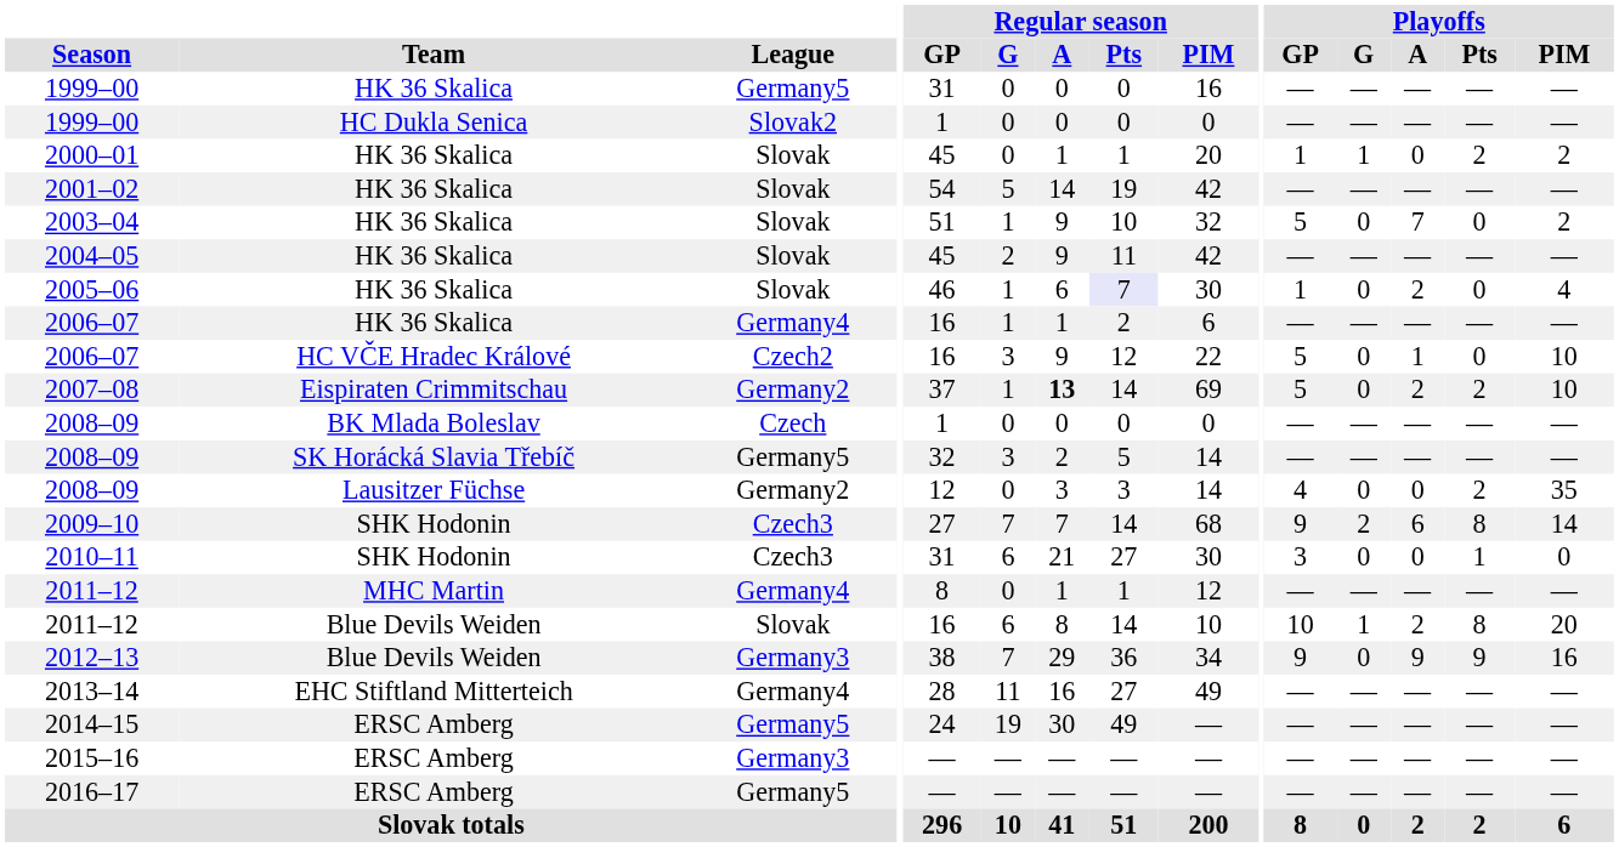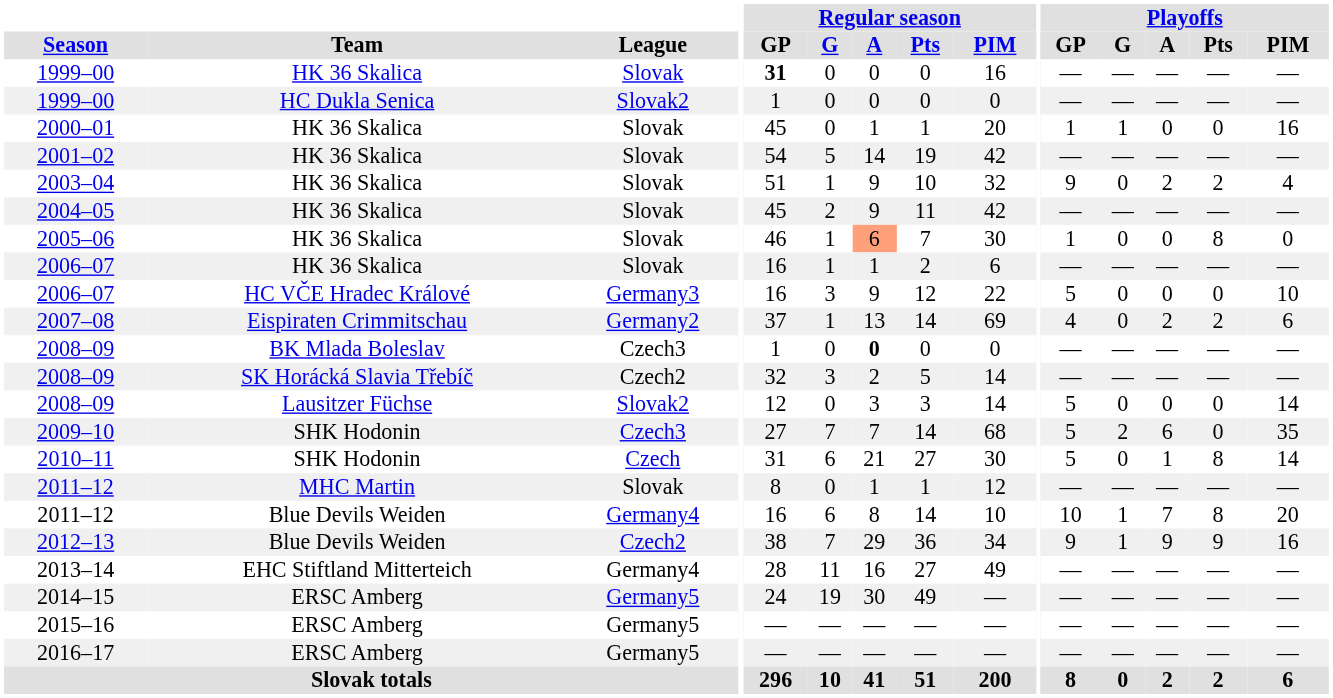 <table border="0" cellpadding="1" cellspacing="0" style="text-align:center; width:60em">
 <tr bgcolor="#e0e0e0">
 <th colspan="3" bgcolor="#ffffff"></th>
 <th rowspan="99" bgcolor="#ffffff"></th>
 <th colspan="5"><a href='#'>Regular season</a></th>
 <th rowspan="99" bgcolor="#ffffff"></th>
 <th colspan="5"><a href='#'>Playoffs</a></th>
 </tr>
 <tr bgcolor="#e0e0e0">
 <th><a href='#'>Season</a></th>
 <th>Team</th>
 <th>League</th>
 <th>GP</th>
 <th><a href='#'>G</a></th>
 <th><a href='#'>A</a></th>
 <th><a href='#'>Pts</a></th>
 <th><a href='#'>PIM</a></th>
 <th>GP</th>
 <th>G</th>
 <th>A</th>
 <th>Pts</th>
 <th>PIM</th>
 </tr>
 <tr>
 <td><a href='#'>1999–00</a></td>
 <td><a href='#'>HK 36 Skalica</a></td>
-<td><a href='#'>Germany5</a></td>
-<td>31</td>
+<td><a href='#'>Slovak</a></td>
+<td><strong>31</strong></td>
 <td>0</td>
 <td>0</td>
 <td>0</td>
 <td>16</td>
 <td>—</td>
 <td>—</td>
 <td>—</td>
 <td>—</td>
 <td>—</td>
 </tr>
 <tr bgcolor="#f0f0f0">
 <td><a href='#'>1999–00</a></td>
 <td><a href='#'>HC Dukla Senica</a></td>
 <td><a href='#'>Slovak2</a></td>
 <td>1</td>
 <td>0</td>
 <td>0</td>
 <td>0</td>
 <td>0</td>
 <td>—</td>
 <td>—</td>
 <td>—</td>
 <td>—</td>
 <td>—</td>
 </tr>
 <tr>
 <td><a href='#'>2000–01</a></td>
 <td>HK 36 Skalica</td>
 <td>Slovak</td>
 <td>45</td>
 <td>0</td>
 <td>1</td>
 <td>1</td>
 <td>20</td>
 <td>1</td>
 <td>1</td>
 <td>0</td>
-<td>2</td>
-<td>2</td>
+<td>0</td>
+<td>16</td>
 </tr>
 <tr bgcolor="#f0f0f0">
 <td><a href='#'>2001–02</a></td>
 <td>HK 36 Skalica</td>
 <td>Slovak</td>
 <td>54</td>
 <td>5</td>
 <td>14</td>
 <td>19</td>
 <td>42</td>
 <td>—</td>
 <td>—</td>
 <td>—</td>
 <td>—</td>
 <td>—</td>
 </tr>
 <tr>
 <td><a href='#'>2003–04</a></td>
 <td>HK 36 Skalica</td>
 <td>Slovak</td>
 <td>51</td>
 <td>1</td>
 <td>9</td>
 <td>10</td>
 <td>32</td>
-<td>5</td>
-<td>0</td>
-<td>7</td>
+<td>9</td>
 <td>0</td>
 <td>2</td>
+<td>2</td>
+<td>4</td>
 </tr>
 <tr bgcolor="#f0f0f0">
 <td><a href='#'>2004–05</a></td>
 <td>HK 36 Skalica</td>
 <td>Slovak</td>
 <td>45</td>
 <td>2</td>
 <td>9</td>
 <td>11</td>
 <td>42</td>
 <td>—</td>
 <td>—</td>
 <td>—</td>
 <td>—</td>
 <td>—</td>
 </tr>
 <tr>
 <td><a href='#'>2005–06</a></td>
 <td>HK 36 Skalica</td>
 <td>Slovak</td>
 <td>46</td>
 <td>1</td>
-<td>6</td>
-<td style="background: lavender;">7</td>
+<td style="background: lightsalmon;">6</td>
+<td>7</td>
 <td>30</td>
 <td>1</td>
 <td>0</td>
-<td>2</td>
 <td>0</td>
-<td>4</td>
+<td>8</td>
+<td>0</td>
 </tr>
 <tr bgcolor="#f0f0f0">
 <td><a href='#'>2006–07</a></td>
 <td>HK 36 Skalica</td>
-<td><a href='#'>Germany4</a></td>
+<td>Slovak</td>
 <td>16</td>
 <td>1</td>
 <td>1</td>
 <td>2</td>
 <td>6</td>
 <td>—</td>
 <td>—</td>
 <td>—</td>
 <td>—</td>
 <td>—</td>
 </tr>
 <tr>
 <td><a href='#'>2006–07</a></td>
 <td><a href='#'>HC VČE Hradec Králové</a></td>
-<td><a href='#'>Czech2</a></td>
+<td><a href='#'>Germany3</a></td>
 <td>16</td>
 <td>3</td>
 <td>9</td>
 <td>12</td>
 <td>22</td>
 <td>5</td>
 <td>0</td>
-<td>1</td>
+<td>0</td>
 <td>0</td>
 <td>10</td>
 </tr>
 <tr bgcolor="#f0f0f0">
 <td><a href='#'>2007–08</a></td>
 <td><a href='#'>Eispiraten Crimmitschau</a></td>
 <td><a href='#'>Germany2</a></td>
 <td>37</td>
 <td>1</td>
-<td><strong>13</strong></td>
+<td>13</td>
 <td>14</td>
 <td>69</td>
-<td>5</td>
+<td>4</td>
 <td>0</td>
 <td>2</td>
 <td>2</td>
-<td>10</td>
+<td>6</td>
 </tr>
 <tr>
 <td><a href='#'>2008–09</a></td>
 <td><a href='#'>BK Mlada Boleslav</a></td>
-<td><a href='#'>Czech</a></td>
+<td>Czech3</td>
 <td>1</td>
 <td>0</td>
-<td>0</td>
+<td><strong>0</strong></td>
 <td>0</td>
 <td>0</td>
 <td>—</td>
 <td>—</td>
 <td>—</td>
 <td>—</td>
 <td>—</td>
 </tr>
 <tr bgcolor="#f0f0f0">
 <td><a href='#'>2008–09</a></td>
 <td><a href='#'>SK Horácká Slavia Třebíč</a></td>
-<td>Germany5</td>
+<td>Czech2</td>
 <td>32</td>
 <td>3</td>
 <td>2</td>
 <td>5</td>
 <td>14</td>
 <td>—</td>
 <td>—</td>
 <td>—</td>
 <td>—</td>
 <td>—</td>
 </tr>
 <tr>
 <td><a href='#'>2008–09</a></td>
 <td><a href='#'>Lausitzer Füchse</a></td>
-<td>Germany2</td>
+<td><a href='#'>Slovak2</a></td>
 <td>12</td>
 <td>0</td>
 <td>3</td>
 <td>3</td>
 <td>14</td>
-<td>4</td>
+<td>5</td>
 <td>0</td>
 <td>0</td>
-<td>2</td>
-<td>35</td>
+<td>0</td>
+<td>14</td>
 </tr>
 <tr bgcolor="#f0f0f0">
 <td><a href='#'>2009–10</a></td>
 <td>SHK Hodonin</td>
 <td><a href='#'>Czech3</a></td>
 <td>27</td>
 <td>7</td>
 <td>7</td>
 <td>14</td>
 <td>68</td>
-<td>9</td>
+<td>5</td>
 <td>2</td>
 <td>6</td>
-<td>8</td>
-<td>14</td>
+<td>0</td>
+<td>35</td>
 </tr>
 <tr>
 <td><a href='#'>2010–11</a></td>
 <td>SHK Hodonin</td>
-<td>Czech3</td>
+<td><a href='#'>Czech</a></td>
 <td>31</td>
 <td>6</td>
 <td>21</td>
 <td>27</td>
 <td>30</td>
-<td>3</td>
-<td>0</td>
+<td>5</td>
 <td>0</td>
 <td>1</td>
-<td>0</td>
+<td>8</td>
+<td>14</td>
 </tr>
 <tr bgcolor="#f0f0f0">
 <td><a href='#'>2011–12</a></td>
 <td><a href='#'>MHC Martin</a></td>
-<td><a href='#'>Germany4</a></td>
+<td>Slovak</td>
 <td>8</td>
 <td>0</td>
 <td>1</td>
 <td>1</td>
 <td>12</td>
 <td>—</td>
 <td>—</td>
 <td>—</td>
 <td>—</td>
 <td>—</td>
 </tr>
 <tr>
 <td>2011–12</td>
 <td>Blue Devils Weiden</td>
-<td>Slovak</td>
+<td><a href='#'>Germany4</a></td>
 <td>16</td>
 <td>6</td>
 <td>8</td>
 <td>14</td>
 <td>10</td>
 <td>10</td>
 <td>1</td>
-<td>2</td>
+<td>7</td>
 <td>8</td>
 <td>20</td>
 </tr>
 <tr bgcolor="#f0f0f0">
 <td><a href='#'>2012–13</a></td>
 <td>Blue Devils Weiden</td>
-<td><a href='#'>Germany3</a></td>
+<td><a href='#'>Czech2</a></td>
 <td>38</td>
 <td>7</td>
 <td>29</td>
 <td>36</td>
 <td>34</td>
 <td>9</td>
-<td>0</td>
+<td>1</td>
 <td>9</td>
 <td>9</td>
 <td>16</td>
 </tr>
 <tr>
 <td>2013–14</td>
 <td>EHC Stiftland Mitterteich</td>
 <td>Germany4</td>
 <td>28</td>
 <td>11</td>
 <td>16</td>
 <td>27</td>
 <td>49</td>
 <td>—</td>
 <td>—</td>
 <td>—</td>
 <td>—</td>
 <td>—</td>
 </tr>
 <tr bgcolor="#f0f0f0">
 <td>2014–15</td>
 <td>ERSC Amberg</td>
 <td><a href='#'>Germany5</a></td>
 <td>24</td>
 <td>19</td>
 <td>30</td>
 <td>49</td>
 <td>—</td>
 <td>—</td>
 <td>—</td>
 <td>—</td>
 <td>—</td>
 <td>—</td>
 </tr>
 <tr>
 <td>2015–16</td>
 <td>ERSC Amberg</td>
-<td><a href='#'>Germany3</a></td>
+<td>Germany5</td>
 <td>—</td>
 <td>—</td>
 <td>—</td>
 <td>—</td>
 <td>—</td>
 <td>—</td>
 <td>—</td>
 <td>—</td>
 <td>—</td>
 <td>—</td>
 </tr>
 <tr bgcolor="#f0f0f0">
 <td>2016–17</td>
 <td>ERSC Amberg</td>
 <td>Germany5</td>
 <td>—</td>
 <td>—</td>
 <td>—</td>
 <td>—</td>
 <td>—</td>
 <td>—</td>
 <td>—</td>
 <td>—</td>
 <td>—</td>
 <td>—</td>
 </tr>
 <tr>
 </tr>
 <tr ALIGN="center" bgcolor="#e0e0e0">
 <th colspan="3">Slovak totals</th>
 <th ALIGN="center">296</th>
 <th ALIGN="center">10</th>
 <th ALIGN="center">41</th>
 <th ALIGN="center">51</th>
 <th ALIGN="center">200</th>
 <th ALIGN="center">8</th>
 <th ALIGN="center">0</th>
 <th ALIGN="center">2</th>
 <th ALIGN="center">2</th>
 <th ALIGN="center">6</th>
 </tr>
 </table>
